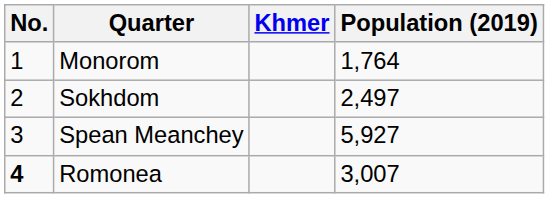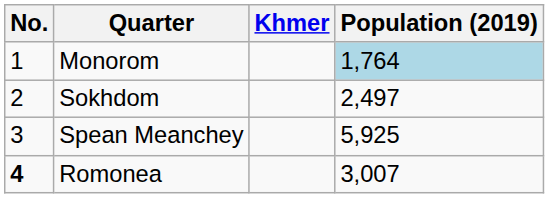 <table class="wikitable">
 <tr>
 <th>No.</th>
 <th>Quarter</th>
 <th><a href='#'>Khmer</a></th>
 <th>Population (2019)</th>
 </tr>
 <tr>
 <td>1</td>
 <td>Monorom</td>
 <td></td>
-<td>1,764</td>
+<td style="background: lightblue;">1,764</td>
 </tr>
 <tr>
 <td>2</td>
 <td>Sokhdom</td>
 <td></td>
 <td>2,497</td>
 </tr>
 <tr>
 <td>3</td>
 <td>Spean Meanchey</td>
 <td></td>
-<td>5,927</td>
+<td>5,925</td>
 </tr>
 <tr>
 <td><strong>4</strong></td>
 <td>Romonea</td>
 <td></td>
 <td>3,007</td>
 </tr>
 </table>
